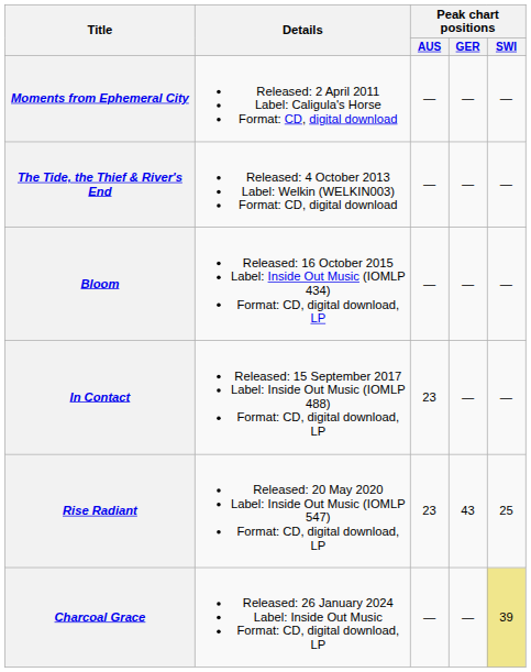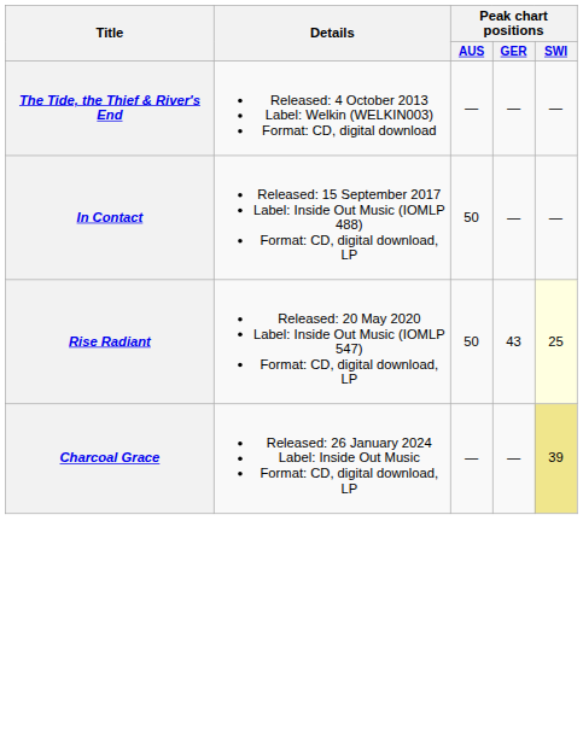 <table class="wikitable plainrowheaders" style="text-align:center;" border="1">
 <tr>
 <th scope="col" rowspan="2" style="width:15em;">Title</th>
 <th scope="col" rowspan="2" style="width:17em;">Details</th>
 <th scope="col" colspan="3">Peak chart positions</th>
 </tr>
 <tr>
 <th scope="col" style="width:3em;font-size:90%;"><a href='#'>AUS</a><br></th>
 <th scope="col" style="width:3em;font-size:90%;"><a href='#'>GER</a><br></th>
 <th scope="col" style="width:3em;font-size:90%;"><a href='#'>SWI</a><br></th>
 </tr>
 <tr>
-<th scope="row"><em><a href='#'>Moments from Ephemeral City</a></em></th>
-<td><br><ul><li>Released: 2 April 2011</li><li>Label: Caligula's Horse</li><li>Format: <a href='#'>CD</a>, <a href='#'>digital download</a></li></ul></td>
-<td>—</td>
-<td>—</td>
-<td>—</td>
-</tr>
-<tr>
 <th scope="row"><em><a href='#'>The Tide, the Thief & River's End</a></em></th>
 <td><br><ul><li>Released: 4 October 2013</li><li>Label: Welkin (WELKIN003)</li><li>Format: CD, digital download</li></ul></td>
 <td>—</td>
 <td>—</td>
 <td>—</td>
 </tr>
 <tr>
-<th scope="row"><em><a href='#'>Bloom</a></em></th>
-<td><br><ul><li>Released: 16 October 2015</li><li>Label: <a href='#'>Inside Out Music</a> (IOMLP 434)</li><li>Format: CD, digital download, <a href='#'>LP</a></li></ul></td>
-<td>—</td>
-<td>—</td>
-<td>—</td>
-</tr>
-<tr>
 <th scope="row"><em><a href='#'>In Contact</a></em></th>
 <td><br><ul><li>Released: 15 September 2017</li><li>Label: Inside Out Music (IOMLP 488)</li><li>Format: CD, digital download, LP</li></ul></td>
-<td>23</td>
+<td>50</td>
 <td>—</td>
 <td>—</td>
 </tr>
 <tr>
 <th scope="row"><em><a href='#'>Rise Radiant</a></em></th>
 <td><br><ul><li>Released: 20 May 2020</li><li>Label: Inside Out Music (IOMLP 547)</li><li>Format: CD, digital download, LP</li></ul></td>
-<td>23</td>
+<td>50</td>
 <td>43</td>
-<td>25</td>
+<td style="background: lightyellow;">25</td>
 </tr>
 <tr>
 <th scope="row"><em><a href='#'>Charcoal Grace</a></em></th>
 <td><br><ul><li>Released: 26 January 2024</li><li>Label: Inside Out Music</li><li>Format: CD, digital download, LP</li></ul></td>
 <td>—</td>
 <td>—</td>
 <td style="background: khaki;">39</td>
 </tr>
 </table>
